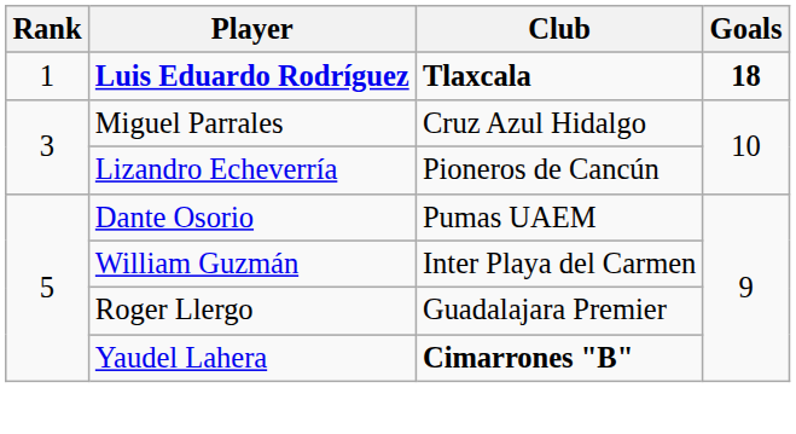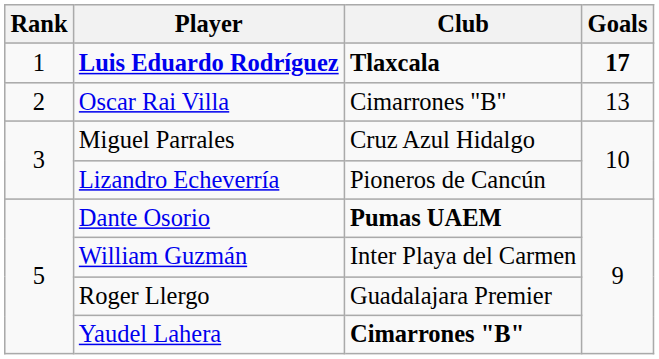 <table class="wikitable">
 <tr>
 <th>Rank</th>
 <th>Player</th>
 <th>Club</th>
 <th>Goals</th>
 </tr>
 <tr>
 <td align=center rowspan=1>1</td>
 <td> <strong><a href='#'>Luis Eduardo Rodríguez</a></strong></td>
 <td><strong>Tlaxcala</strong></td>
-<td align=center rowspan=1><strong>18</strong></td>
+<td align=center rowspan=1><strong>17</strong></td>
+</tr>
+<tr>
+<td align=center rowspan=1>2</td>
+<td> <a href='#'>Oscar Rai Villa</a></td>
+<td>Cimarrones "B"</td>
+<td align=center rowspan=1>13</td>
 </tr>
 <tr>
 <td align=center rowspan=2>3</td>
 <td> Miguel Parrales</td>
 <td>Cruz Azul Hidalgo</td>
 <td align=center rowspan=2>10</td>
 </tr>
 <tr>
 <td> <a href='#'>Lizandro Echeverría</a></td>
 <td>Pioneros de Cancún</td>
 </tr>
 <tr>
 <td align=center rowspan=4>5</td>
 <td> <a href='#'>Dante Osorio</a></td>
-<td>Pumas UAEM</td>
+<td><strong>Pumas UAEM</strong></td>
 <td align=center rowspan=4>9</td>
 </tr>
 <tr>
 <td> <a href='#'>William Guzmán</a></td>
 <td>Inter Playa del Carmen</td>
 </tr>
 <tr>
 <td> Roger Llergo</td>
 <td>Guadalajara Premier</td>
 </tr>
 <tr>
 <td> <a href='#'>Yaudel Lahera</a></td>
 <td><strong>Cimarrones "B"</strong></td>
 </tr>
 </table>
